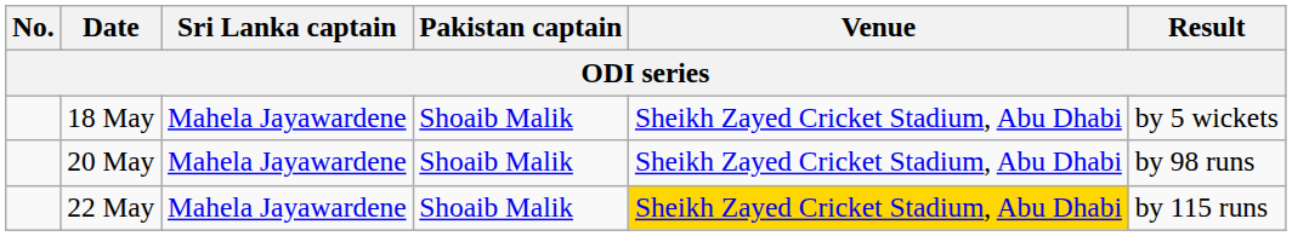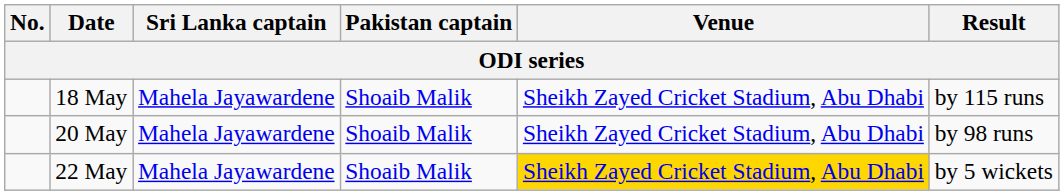 <table class="wikitable">
 <tr>
 <th>No.</th>
 <th>Date</th>
 <th>Sri Lanka captain</th>
 <th>Pakistan captain</th>
 <th>Venue</th>
 <th>Result</th>
 </tr>
 <tr>
 <th colspan="6">ODI series</th>
 </tr>
 <tr>
 <td></td>
 <td>18 May</td>
 <td><a href='#'>Mahela Jayawardene</a></td>
 <td><a href='#'>Shoaib Malik</a></td>
 <td><a href='#'>Sheikh Zayed Cricket Stadium</a>, <a href='#'>Abu Dhabi</a></td>
-<td> by 5 wickets</td>
+<td> by 115 runs</td>
 </tr>
 <tr>
 <td></td>
 <td>20 May</td>
 <td><a href='#'>Mahela Jayawardene</a></td>
 <td><a href='#'>Shoaib Malik</a></td>
 <td><a href='#'>Sheikh Zayed Cricket Stadium</a>, <a href='#'>Abu Dhabi</a></td>
 <td> by 98 runs</td>
 </tr>
 <tr>
 <td></td>
 <td>22 May</td>
 <td><a href='#'>Mahela Jayawardene</a></td>
 <td><a href='#'>Shoaib Malik</a></td>
 <td style="background: gold;"><a href='#'>Sheikh Zayed Cricket Stadium</a>, <a href='#'>Abu Dhabi</a></td>
-<td> by 115 runs</td>
+<td> by 5 wickets</td>
 </tr>
 </table>
